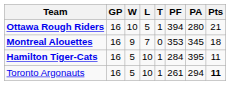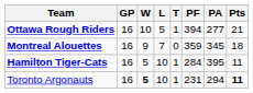 <table class="wikitable" style="text-align:center;">
 <tr>
 <th>Team</th>
 <th>GP</th>
 <th>W</th>
 <th>L</th>
 <th>T</th>
 <th>PF</th>
 <th>PA</th>
 <th>Pts</th>
 </tr>
 <tr>
 <td style="text-align:left;"><strong><a href='#'>Ottawa Rough Riders</a></strong></td>
 <td>16</td>
 <td>10</td>
 <td>5</td>
 <td>1</td>
 <td>394</td>
-<td>280</td>
+<td>277</td>
 <td>21</td>
 </tr>
 <tr>
 <td style="text-align:left;"><strong><a href='#'>Montreal Alouettes</a></strong></td>
 <td>16</td>
 <td>9</td>
 <td>7</td>
 <td>0</td>
-<td>353</td>
+<td>359</td>
 <td>345</td>
 <td>18</td>
 </tr>
 <tr>
 <td style="text-align:left;"><strong><a href='#'>Hamilton Tiger-Cats</a></strong></td>
 <td>16</td>
 <td>5</td>
 <td>10</td>
 <td>1</td>
 <td>284</td>
 <td>395</td>
 <td>11</td>
 </tr>
 <tr>
 <td style="text-align:left;"><a href='#'>Toronto Argonauts</a></td>
 <td>16</td>
-<td>5</td>
+<td><strong>5</strong></td>
 <td>10</td>
 <td>1</td>
-<td>261</td>
+<td>231</td>
 <td>294</td>
 <td><strong>11</strong></td>
 </tr>
 </table>
